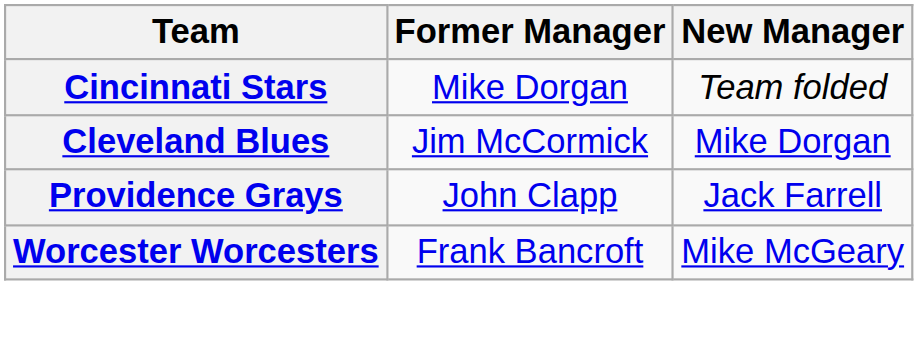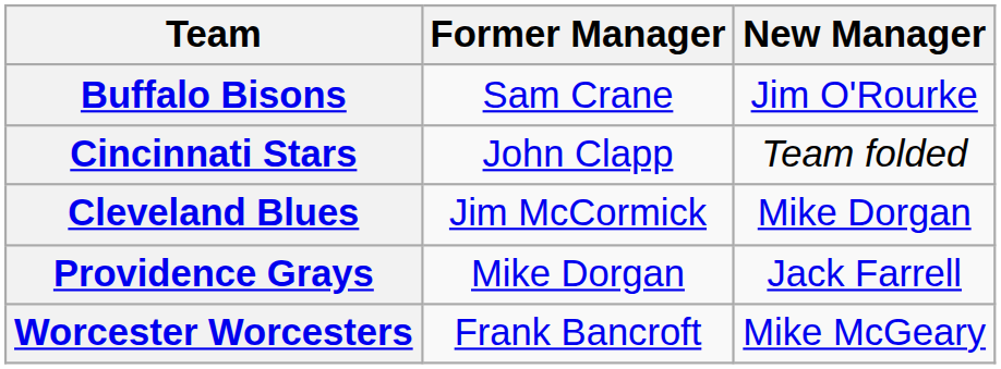 <table class="wikitable plainrowheaders" style="text-align:center;">
 <tr>
 <th scope="col">Team</th>
 <th scope="col">Former Manager</th>
 <th scope="col">New Manager</th>
 </tr>
 <tr>
+<th scope="row" style="text-align:center;"><a href='#'>Buffalo Bisons</a></th>
+<td><a href='#'>Sam Crane</a></td>
+<td><a href='#'>Jim O'Rourke</a></td>
+</tr>
+<tr>
 <th scope="row" style="text-align:center;"><a href='#'>Cincinnati Stars</a></th>
-<td><a href='#'>Mike Dorgan</a></td>
+<td><a href='#'>John Clapp</a></td>
 <td><em>Team folded</em></td>
 </tr>
 <tr>
 <th scope="row" style="text-align:center;"><a href='#'>Cleveland Blues</a></th>
 <td><a href='#'>Jim McCormick</a></td>
 <td><a href='#'>Mike Dorgan</a></td>
 </tr>
 <tr>
 <th scope="row" style="text-align:center;"><a href='#'>Providence Grays</a></th>
-<td><a href='#'>John Clapp</a></td>
+<td><a href='#'>Mike Dorgan</a></td>
 <td><a href='#'>Jack Farrell</a></td>
 </tr>
 <tr>
 <th scope="row" style="text-align:center;"><a href='#'>Worcester Worcesters</a></th>
 <td><a href='#'>Frank Bancroft</a></td>
 <td><a href='#'>Mike McGeary</a></td>
 </tr>
 </table>
